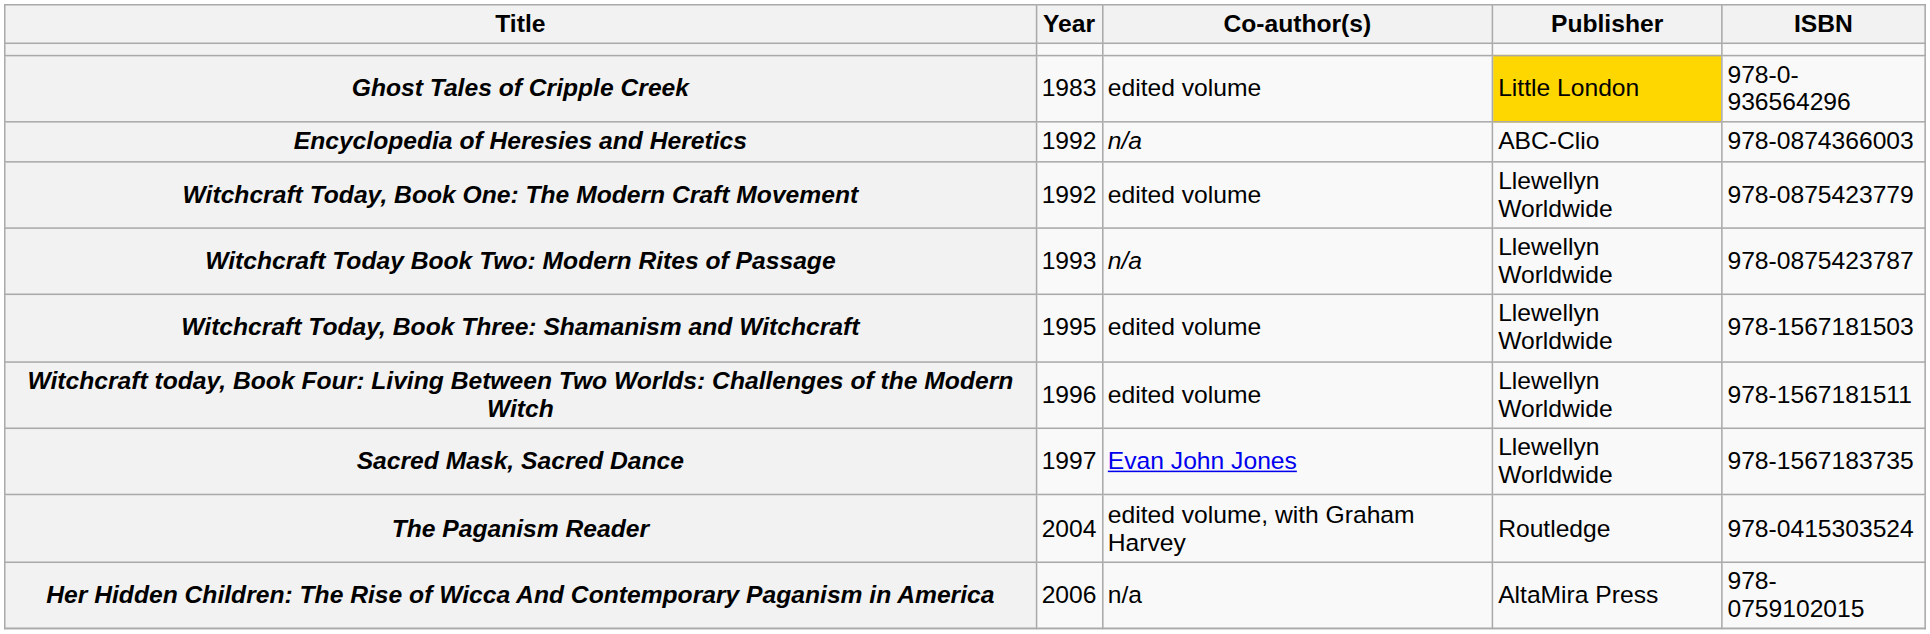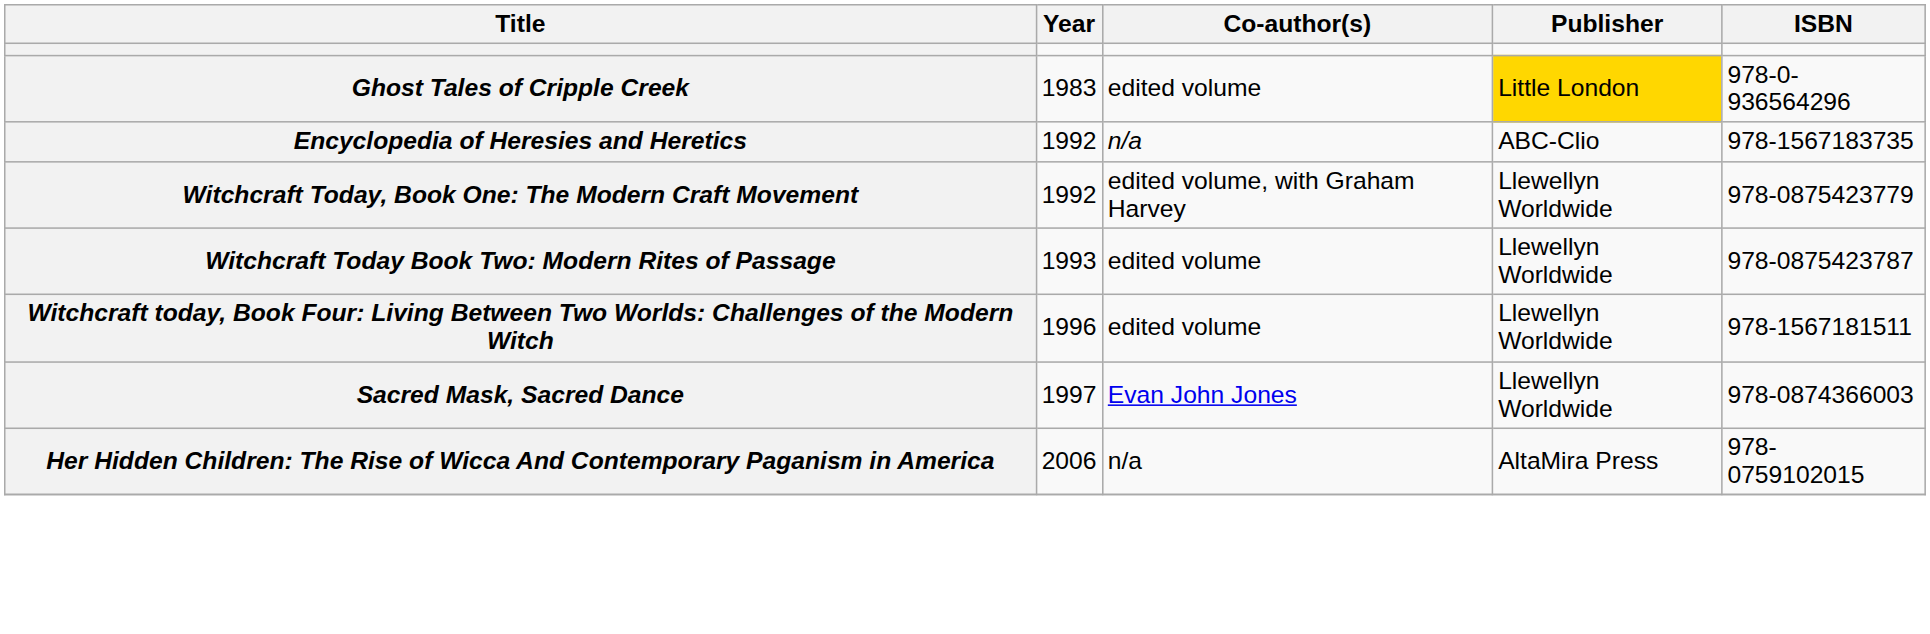 <table class="wikitable plainrowheaders sortable">
 <tr>
 <th scope="col">Title</th>
 <th scope="col">Year</th>
 <th scope="col">Co-author(s)</th>
 <th scope="col">Publisher</th>
 <th scope="col" class="unsortable">ISBN</th>
 </tr>
 <tr>
 <th scope="row"><em>   </em></th>
 <td></td>
 <td></td>
 <td></td>
 <td></td>
 </tr>
 <tr>
 <th scope="row"><em>Ghost Tales of Cripple Creek</em></th>
 <td>1983</td>
 <td>edited volume</td>
 <td style="background: gold;">Little London</td>
 <td>978-0-936564296</td>
 </tr>
 <tr>
 <th scope="row"><em>Encyclopedia of Heresies and Heretics</em></th>
 <td>1992</td>
 <td><em>n/a</em></td>
 <td>ABC-Clio</td>
-<td>978-0874366003</td>
+<td>978-1567183735</td>
 </tr>
 <tr>
 <th scope="row"><em>Witchcraft Today, Book One: The Modern Craft Movement</em></th>
 <td>1992</td>
-<td>edited volume</td>
+<td>edited volume, with Graham Harvey</td>
 <td>Llewellyn Worldwide</td>
 <td>978-0875423779</td>
 </tr>
 <tr>
 <th scope="row"><em>Witchcraft Today Book Two: Modern Rites of Passage</em></th>
 <td>1993</td>
-<td><em>n/a</em></td>
+<td>edited volume</td>
 <td>Llewellyn Worldwide</td>
 <td>978-0875423787</td>
-</tr>
-<tr>
-<th scope="row"><em>Witchcraft Today, Book Three: Shamanism and Witchcraft</em></th>
-<td>1995</td>
-<td>edited volume</td>
-<td>Llewellyn Worldwide</td>
-<td>978-1567181503</td>
 </tr>
 <tr>
 <th scope="row"><em>Witchcraft today, Book Four: Living Between Two Worlds: Challenges of the Modern Witch</em></th>
 <td>1996</td>
 <td>edited volume</td>
 <td>Llewellyn Worldwide</td>
 <td>978-1567181511</td>
 </tr>
 <tr>
 <th scope="row"><em>Sacred Mask, Sacred Dance</em></th>
 <td>1997</td>
 <td><a href='#'>Evan John Jones</a></td>
 <td>Llewellyn Worldwide</td>
-<td>978-1567183735</td>
-</tr>
-<tr>
-<th scope="row"><em>The Paganism Reader</em></th>
-<td>2004</td>
-<td>edited volume, with Graham Harvey</td>
-<td>Routledge</td>
-<td>978-0415303524</td>
+<td>978-0874366003</td>
 </tr>
 <tr>
 <th scope="row"><em>Her Hidden Children: The Rise of Wicca And Contemporary Paganism in America</em></th>
 <td>2006</td>
 <td>n/a</td>
 <td>AltaMira Press</td>
 <td>978- 0759102015</td>
 </tr>
 <tr>
 </tr>
 </table>
